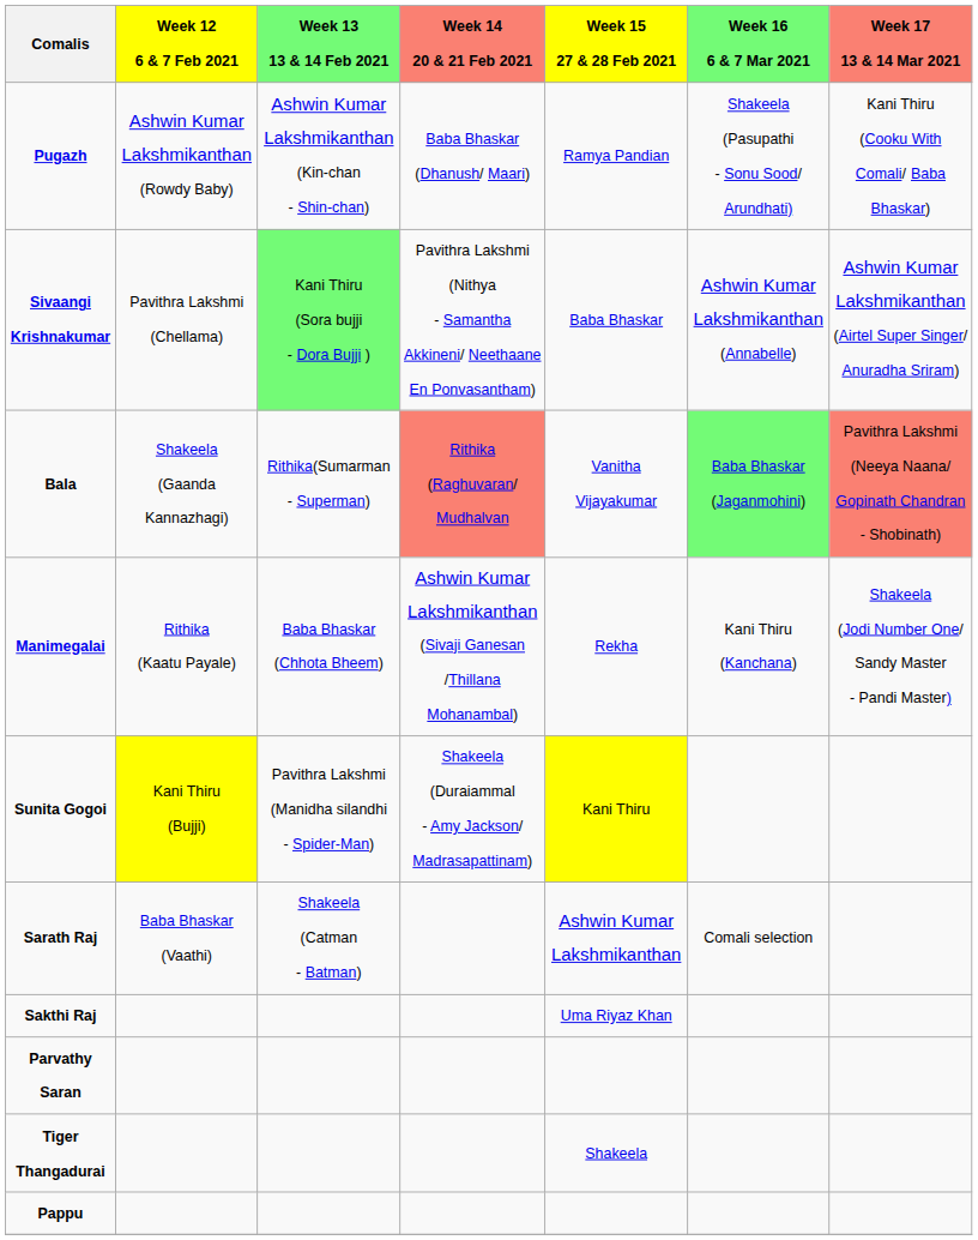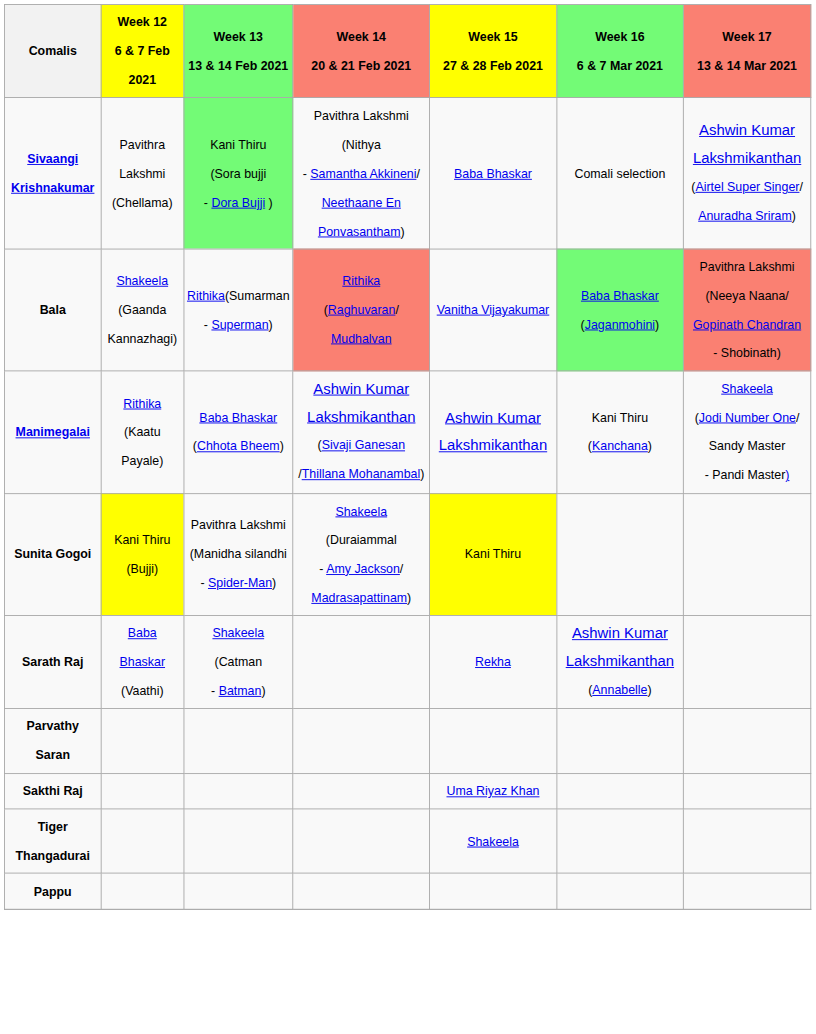 <table class="wikitable" style=" text-align:center; font-size:100%;  line-height:30px; width:auto;">
 <tr>
 <th><small><strong>Comalis</strong></small></th>
 <th style="background:yellow"><small>Week 12</small><br><small>6 & 7 Feb 2021</small></th>
 <th style="background:#73FB76 "><small>Week 13</small><br><small>13 & 14 Feb 2021</small></th>
 <th style="background:salmon"><small>Week 14</small><br><small>20 & 21 Feb 2021</small></th>
 <th style="background:yellow"><small>Week 15</small><br><small>27 & 28 Feb 2021</small></th>
 <th style="background:#73FB76 "><small>Week 16</small><br><small>6 & 7 Mar 2021</small></th>
 <th style="background:salmon"><small>Week 17</small><br><small>13 & 14 Mar 2021</small></th>
 </tr>
 <tr>
-<td><small><strong><a href='#'>Pugazh</a></strong></small></td>
-<td><a href='#'>Ashwin Kumar Lakshmikanthan</a><br><small>(Rowdy Baby)</small></td>
-<td><a href='#'>Ashwin Kumar Lakshmikanthan</a><br><small>(Kin-chan</small><br><small>- <a href='#'>Shin-chan</a>)</small></td>
-<td><a href='#'><small>Baba Bhaskar</small></a><br><small>(<a href='#'>Dhanush</a>/ <a href='#'>Maari</a>)</small></td>
-<td><a href='#'><small>Ramya Pandian</small></a></td>
-<td><small><a href='#'>Shakeela</a></small><br><small>(Pasupathi</small><br><small>- <a href='#'>Sonu Sood</a>/ <a href='#'>Arundhati)</a></small></td>
-<td><small>Kani Thiru</small><br><small>(<a href='#'>Cooku With Comali</a>/</small> <a href='#'><small>Baba Bhaskar</small></a><small>)</small></td>
-</tr>
-<tr>
 <td><small><strong><a href='#'>Sivaangi Krishnakumar</a></strong></small></td>
 <td><small>Pavithra Lakshmi</small><br><small>(Chellama)</small></td>
 <td style="background:#73FB76 "><small>Kani Thiru</small><br><small>(Sora bujji</small><br><small>- <a href='#'>Dora Bujji</a> )</small></td>
 <td><small>Pavithra Lakshmi</small><br><small>(Nithya</small><br><small>- <a href='#'>Samantha Akkineni</a>/ <a href='#'>Neethaane En Ponvasantham</a>)</small></td>
 <td><a href='#'><small>Baba Bhaskar</small></a></td>
-<td><a href='#'>Ashwin Kumar Lakshmikanthan</a><br><small>(<a href='#'>Annabelle</a>)</small></td>
+<td><small>Comali selection</small></td>
 <td><a href='#'>Ashwin Kumar Lakshmikanthan</a><br><small>(<a href='#'>Airtel Super Singer</a>/ <a href='#'>Anuradha Sriram</a>)</small></td>
 </tr>
 <tr>
 <td><small><strong>Bala</strong></small></td>
 <td><small><a href='#'>Shakeela</a></small><br><small>(Gaanda Kannazhagi)</small></td>
 <td><small><a href='#'>Rithika</a>(Sumarman</small><br><small>- <a href='#'>Superman</a>)</small></td>
 <td style="background:salmon"><small><a href='#'>Rithika</a></small><br><small>(<a href='#'>Raghuvaran</a>/ <a href='#'>Mudhalvan</a></small></td>
 <td><a href='#'><small>Vanitha Vijayakumar</small></a></td>
 <td style="background:#73FB76 "><a href='#'><small>Baba Bhaskar</small></a><br><small>(<a href='#'>Jaganmohini</a>)</small></td>
 <td style="background:salmon"><small>Pavithra Lakshmi</small><br><small>(Neeya Naana/ <a href='#'>Gopinath Chandran</a></small><br><small>- Shobinath)</small></td>
 </tr>
 <tr>
 <td><a href='#'><small><strong>Manimegalai</strong></small></a></td>
 <td><small><a href='#'>Rithika</a></small><br><small>(Kaatu Payale)</small></td>
 <td><a href='#'><small>Baba Bhaskar</small></a><br><small>(<a href='#'>Chhota Bheem</a>)</small></td>
 <td><a href='#'>Ashwin Kumar Lakshmikanthan</a><br><small>(<a href='#'>Sivaji Ganesan</a> /<a href='#'>Thillana Mohanambal</a>)</small></td>
-<td><a href='#'><small>Rekha</small></a></td>
+<td><a href='#'>Ashwin Kumar Lakshmikanthan</a></td>
 <td><small>Kani Thiru</small><br><small>(<a href='#'>Kanchana</a>)</small></td>
 <td><small><a href='#'>Shakeela</a></small><br><small>(<a href='#'>Jodi Number One</a>/ Sandy Master</small><br><small>- Pandi Master</small><small><a href='#'>)</a></small></td>
 </tr>
 <tr>
 <td><small><strong>Sunita Gogoi</strong></small></td>
 <td style="background:yellow"><small>Kani Thiru</small><br><small>(Bujji)</small></td>
 <td><small>Pavithra Lakshmi</small><br><small>(Manidha silandhi</small><br><small>- <a href='#'>Spider-Man</a>)</small></td>
 <td><small><a href='#'>Shakeela</a></small><br><small>(Duraiammal</small><br><small>- <a href='#'>Amy Jackson</a>/ <a href='#'>Madrasapattinam</a>)</small></td>
 <td style="background:yellow"><small>Kani Thiru</small></td>
 <td></td>
 <td></td>
 </tr>
 <tr>
 <td><small><strong>Sarath Raj</strong></small></td>
 <td><a href='#'><small>Baba Bhaskar</small></a><br><small>(Vaathi)</small></td>
 <td><small><a href='#'>Shakeela</a></small><br><small>(Catman</small><br><small>- <a href='#'>Batman</a>)</small></td>
 <td></td>
-<td><a href='#'>Ashwin Kumar Lakshmikanthan</a></td>
-<td><small>Comali selection</small></td>
+<td><a href='#'><small>Rekha</small></a></td>
+<td><a href='#'>Ashwin Kumar Lakshmikanthan</a><br><small>(<a href='#'>Annabelle</a>)</small></td>
+<td></td>
+</tr>
+<tr>
+<td><small><strong>Parvathy Saran</strong></small></td>
+<td></td>
+<td></td>
+<td></td>
+<td></td>
+<td></td>
 <td></td>
 </tr>
 <tr>
 <td><small><strong>Sakthi Raj</strong></small></td>
 <td></td>
 <td></td>
 <td></td>
 <td><a href='#'><small>Uma Riyaz Khan</small></a></td>
-<td></td>
-<td></td>
-</tr>
-<tr>
-<td><small><strong>Parvathy Saran</strong></small></td>
-<td></td>
-<td></td>
-<td></td>
-<td></td>
 <td></td>
 <td></td>
 </tr>
 <tr>
 <td><small><strong>Tiger Thangadurai</strong></small></td>
 <td></td>
 <td></td>
 <td></td>
 <td><small><a href='#'>Shakeela</a></small></td>
 <td></td>
 <td></td>
 </tr>
 <tr>
 <td><small><strong>Pappu</strong></small></td>
 <td></td>
 <td></td>
 <td></td>
 <td></td>
 <td></td>
 <td></td>
 </tr>
 <tr>
 </tr>
 </table>
